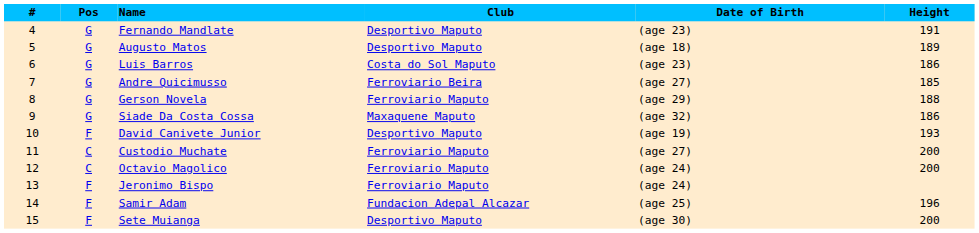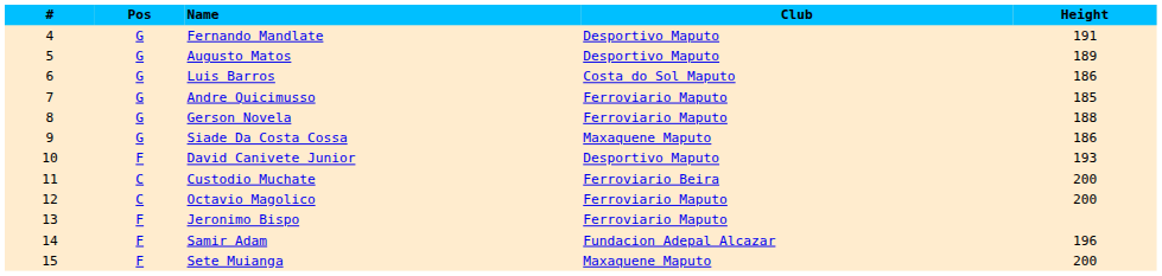 <table border=0 cellpadding=2 cellspacing=0  |- bgcolor=#FFECCE style="text-align:center; font-size:90%;" width=80%>
 <tr bgcolor=#00BFFF>
 <th width=5%>#</th>
 <th width=5%>Pos</th>
 <th width=22% align=left>Name</th>
 <th width=24%>Club</th>
-<th width=22%>Date of Birth</th>
 <th width=8%>Height</th>
 </tr>
 <tr>
 <td>4</td>
 <td><a href='#'>G</a></td>
 <td align=left><a href='#'>Fernando Mandlate</a></td>
 <td align=left> <a href='#'>Desportivo Maputo</a></td>
-<td align=left> (age 23)</td>
 <td>191</td>
 </tr>
 <tr>
 <td>5</td>
 <td><a href='#'>G</a></td>
 <td align=left><a href='#'>Augusto Matos</a></td>
 <td align=left> <a href='#'>Desportivo Maputo</a></td>
-<td align=left> (age 18)</td>
 <td>189</td>
 </tr>
 <tr>
 <td>6</td>
 <td><a href='#'>G</a></td>
 <td align=left><a href='#'>Luis Barros</a></td>
 <td align=left> <a href='#'>Costa do Sol Maputo</a></td>
-<td align=left> (age 23)</td>
 <td>186</td>
 </tr>
 <tr>
 <td>7</td>
 <td><a href='#'>G</a></td>
 <td align=left><a href='#'>Andre Quicimusso</a></td>
-<td align=left> <a href='#'>Ferroviario Beira</a></td>
-<td align=left> (age 27)</td>
+<td align=left> <a href='#'>Ferroviario Maputo</a></td>
 <td>185</td>
 </tr>
 <tr>
 <td>8</td>
 <td><a href='#'>G</a></td>
 <td align=left><a href='#'>Gerson Novela</a></td>
 <td align=left> <a href='#'>Ferroviario Maputo</a></td>
-<td align=left> (age 29)</td>
 <td>188</td>
 </tr>
 <tr>
 <td>9</td>
 <td><a href='#'>G</a></td>
 <td align=left><a href='#'>Siade Da Costa Cossa</a></td>
 <td align=left> <a href='#'>Maxaquene Maputo</a></td>
-<td align=left> (age 32)</td>
 <td>186</td>
 </tr>
 <tr>
 <td>10</td>
 <td><a href='#'>F</a></td>
 <td align=left><a href='#'>David Canivete Junior</a></td>
 <td align=left> <a href='#'>Desportivo Maputo</a></td>
-<td align=left> (age 19)</td>
 <td>193</td>
 </tr>
 <tr>
 <td>11</td>
 <td><a href='#'>C</a></td>
 <td align=left><a href='#'>Custodio Muchate</a></td>
-<td align=left> <a href='#'>Ferroviario Maputo</a></td>
-<td align=left> (age 27)</td>
+<td align=left> <a href='#'>Ferroviario Beira</a></td>
 <td>200</td>
 </tr>
 <tr>
 <td>12</td>
 <td><a href='#'>C</a></td>
 <td align=left><a href='#'>Octavio Magolico</a></td>
 <td align=left> <a href='#'>Ferroviario Maputo</a></td>
-<td align=left> (age 24)</td>
 <td>200</td>
 </tr>
 <tr>
 <td>13</td>
 <td><a href='#'>F</a></td>
 <td align=left><a href='#'>Jeronimo Bispo</a></td>
 <td align=left> <a href='#'>Ferroviario Maputo</a></td>
-<td align=left> (age 24)</td>
 <td></td>
 </tr>
 <tr>
 <td>14</td>
 <td><a href='#'>F</a></td>
 <td align=left><a href='#'>Samir Adam</a></td>
 <td align=left> <a href='#'>Fundacion Adepal Alcazar</a></td>
-<td align=left> (age 25)</td>
 <td>196</td>
 </tr>
 <tr>
 <td>15</td>
 <td><a href='#'>F</a></td>
 <td align=left><a href='#'>Sete Muianga</a></td>
-<td align=left> <a href='#'>Desportivo Maputo</a></td>
-<td align=left> (age 30)</td>
+<td align=left> <a href='#'>Maxaquene Maputo</a></td>
 <td>200</td>
 </tr>
 </table>
